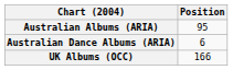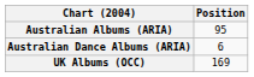 <table class="wikitable sortable plainrowheaders" style="text-align:center">
 <tr>
 <th scope="col">Chart (2004)</th>
 <th scope="col">Position</th>
 </tr>
 <tr>
 <th scope="row">Australian Albums (ARIA)</th>
 <td>95</td>
 </tr>
 <tr>
 <th scope="row">Australian Dance Albums (ARIA)</th>
 <td>6</td>
 </tr>
 <tr>
 <th scope="row">UK Albums (OCC)</th>
-<td>166</td>
+<td>169</td>
 </tr>
 </table>
